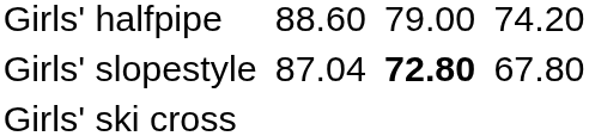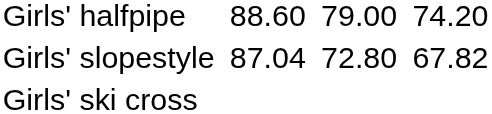 <table>
 <tr>
 <td>Girls' halfpipe<br></td>
 <td></td>
 <td>88.60</td>
 <td></td>
 <td>79.00</td>
 <td></td>
 <td>74.20</td>
 </tr>
 <tr>
 <td>Girls' slopestyle<br></td>
 <td></td>
 <td>87.04</td>
 <td></td>
-<td><strong>72.80</strong></td>
+<td>72.80</td>
 <td></td>
-<td>67.80</td>
+<td>67.82</td>
 </tr>
 <tr>
 <td>Girls' ski cross<br></td>
 <td colspan="2"></td>
 <td colspan="2"></td>
 <td colspan="2"></td>
 </tr>
 </table>
